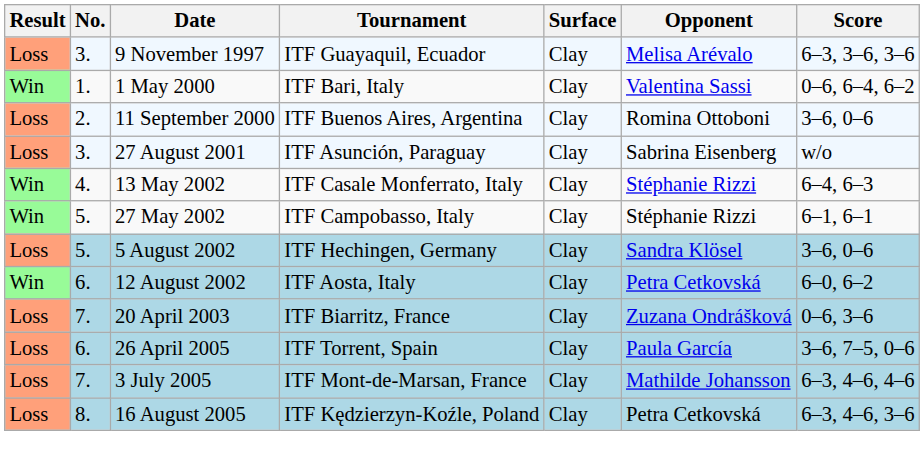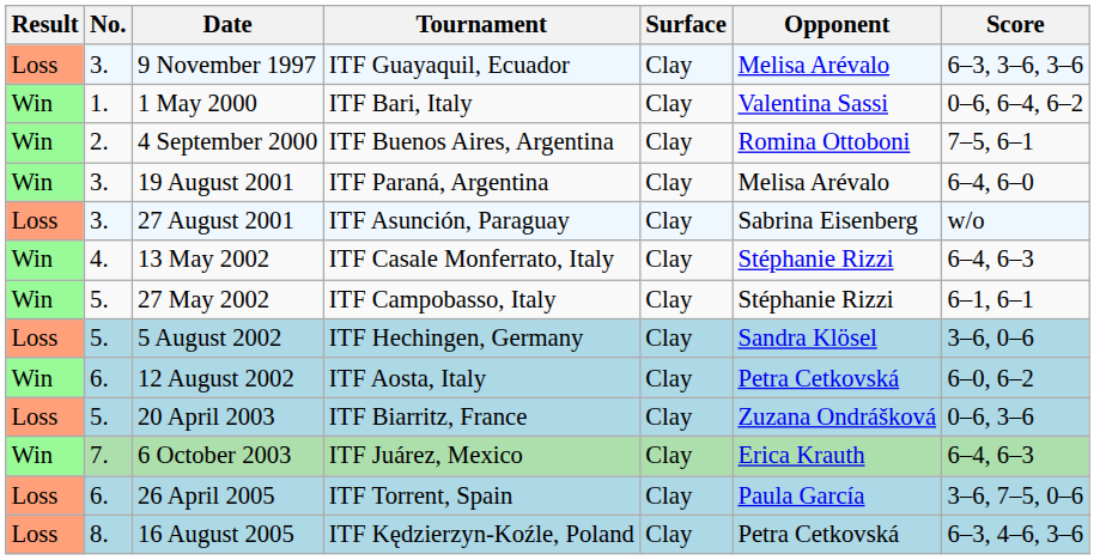 <table class="sortable wikitable">
 <tr>
 <th>Result</th>
 <th>No.</th>
 <th>Date</th>
 <th>Tournament</th>
 <th>Surface</th>
 <th>Opponent</th>
 <th class="unsortable">Score</th>
 </tr>
 <tr style="background:#f0f8ff;">
 <td style="background:#ffa07a;">Loss</td>
 <td>3.</td>
 <td>9 November 1997</td>
 <td>ITF Guayaquil, Ecuador</td>
 <td>Clay</td>
 <td> <a href='#'>Melisa Arévalo</a></td>
 <td>6–3, 3–6, 3–6</td>
 </tr>
 <tr>
 <td style="background:#98fb98;">Win</td>
 <td>1.</td>
 <td>1 May 2000</td>
 <td>ITF Bari, Italy</td>
 <td>Clay</td>
 <td> <a href='#'>Valentina Sassi</a></td>
 <td>0–6, 6–4, 6–2</td>
 </tr>
-<tr style="background:#f0f8ff;">
-<td style="background:#ffa07a;">Loss</td>
+<tr>
+<td style="background:#98fb98;">Win</td>
 <td>2.</td>
-<td>11 September 2000</td>
+<td>4 September 2000</td>
 <td>ITF Buenos Aires, Argentina</td>
 <td>Clay</td>
-<td> Romina Ottoboni</td>
-<td>3–6, 0–6</td>
+<td> <a href='#'>Romina Ottoboni</a></td>
+<td>7–5, 6–1</td>
+</tr>
+<tr>
+<td style="background:#98fb98;">Win</td>
+<td>3.</td>
+<td>19 August 2001</td>
+<td>ITF Paraná, Argentina</td>
+<td>Clay</td>
+<td> Melisa Arévalo</td>
+<td>6–4, 6–0</td>
 </tr>
 <tr style="background:#f0f8ff;">
 <td style="background:#ffa07a;">Loss</td>
 <td>3.</td>
 <td>27 August 2001</td>
 <td>ITF Asunción, Paraguay</td>
 <td>Clay</td>
 <td> Sabrina Eisenberg</td>
 <td>w/o</td>
 </tr>
 <tr>
 <td style="background:#98fb98;">Win</td>
 <td>4.</td>
 <td>13 May 2002</td>
 <td>ITF Casale Monferrato, Italy</td>
 <td>Clay</td>
 <td> <a href='#'>Stéphanie Rizzi</a></td>
 <td>6–4, 6–3</td>
 </tr>
 <tr>
 <td style="background:#98fb98;">Win</td>
 <td>5.</td>
 <td>27 May 2002</td>
 <td>ITF Campobasso, Italy</td>
 <td>Clay</td>
 <td> Stéphanie Rizzi</td>
 <td>6–1, 6–1</td>
 </tr>
 <tr style="background:lightblue;">
 <td style="background:#ffa07a;">Loss</td>
 <td>5.</td>
 <td>5 August 2002</td>
 <td>ITF Hechingen, Germany</td>
 <td>Clay</td>
 <td> <a href='#'>Sandra Klösel</a></td>
 <td>3–6, 0–6</td>
 </tr>
 <tr style="background:lightblue;">
 <td style="background:#98fb98;">Win</td>
 <td>6.</td>
 <td>12 August 2002</td>
 <td>ITF Aosta, Italy</td>
 <td>Clay</td>
 <td> <a href='#'>Petra Cetkovská</a></td>
 <td>6–0, 6–2</td>
 </tr>
 <tr style="background:lightblue;">
 <td style="background:#ffa07a;">Loss</td>
-<td>7.</td>
+<td>5.</td>
 <td>20 April 2003</td>
 <td>ITF Biarritz, France</td>
 <td>Clay</td>
 <td> <a href='#'>Zuzana Ondrášková</a></td>
 <td>0–6, 3–6</td>
+</tr>
+<tr style="background:#addfad;">
+<td style="background:#98fb98;">Win</td>
+<td>7.</td>
+<td>6 October 2003</td>
+<td>ITF Juárez, Mexico</td>
+<td>Clay</td>
+<td> <a href='#'>Erica Krauth</a></td>
+<td>6–4, 6–3</td>
 </tr>
 <tr style="background:lightblue;">
 <td style="background:#ffa07a;">Loss</td>
 <td>6.</td>
 <td>26 April 2005</td>
 <td>ITF Torrent, Spain</td>
 <td>Clay</td>
 <td> <a href='#'>Paula García</a></td>
 <td>3–6, 7–5, 0–6</td>
 </tr>
 <tr style="background:lightblue;">
 <td style="background:#ffa07a;">Loss</td>
-<td>7.</td>
-<td>3 July 2005</td>
-<td>ITF Mont-de-Marsan, France</td>
-<td>Clay</td>
-<td> <a href='#'>Mathilde Johansson</a></td>
-<td>6–3, 4–6, 4–6</td>
-</tr>
-<tr style="background:lightblue;">
-<td style="background:#ffa07a;">Loss</td>
 <td>8.</td>
 <td>16 August 2005</td>
 <td>ITF Kędzierzyn-Koźle, Poland</td>
 <td>Clay</td>
 <td> Petra Cetkovská</td>
 <td>6–3, 4–6, 3–6</td>
 </tr>
 </table>
